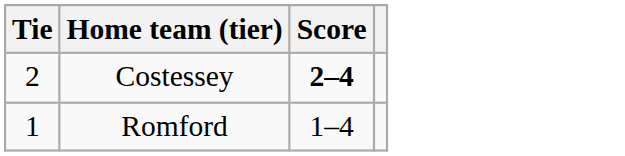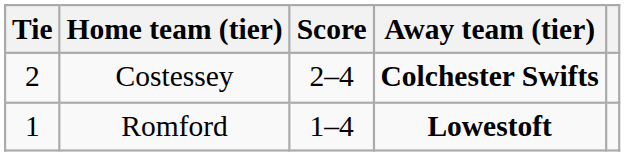 <table class="wikitable" style="text-align:center; font-size:85%">
 <tr>
 <th>Tie</th>
 <th>Home team (tier)</th>
 <th>Score</th>
+<th>Away team (tier)</th>
 <th></th>
 </tr>
 <tr>
 <td align="center">2</td>
 <td>Costessey</td>
-<td align="center"><strong>2–4</strong></td>
+<td align="center">2–4</td>
+<td><strong>Colchester Swifts</strong></td>
 <td></td>
 </tr>
 <tr>
 <td align="center">1</td>
 <td>Romford</td>
 <td align="center">1–4</td>
+<td><strong>Lowestoft</strong></td>
 <td></td>
 </tr>
 </table>
